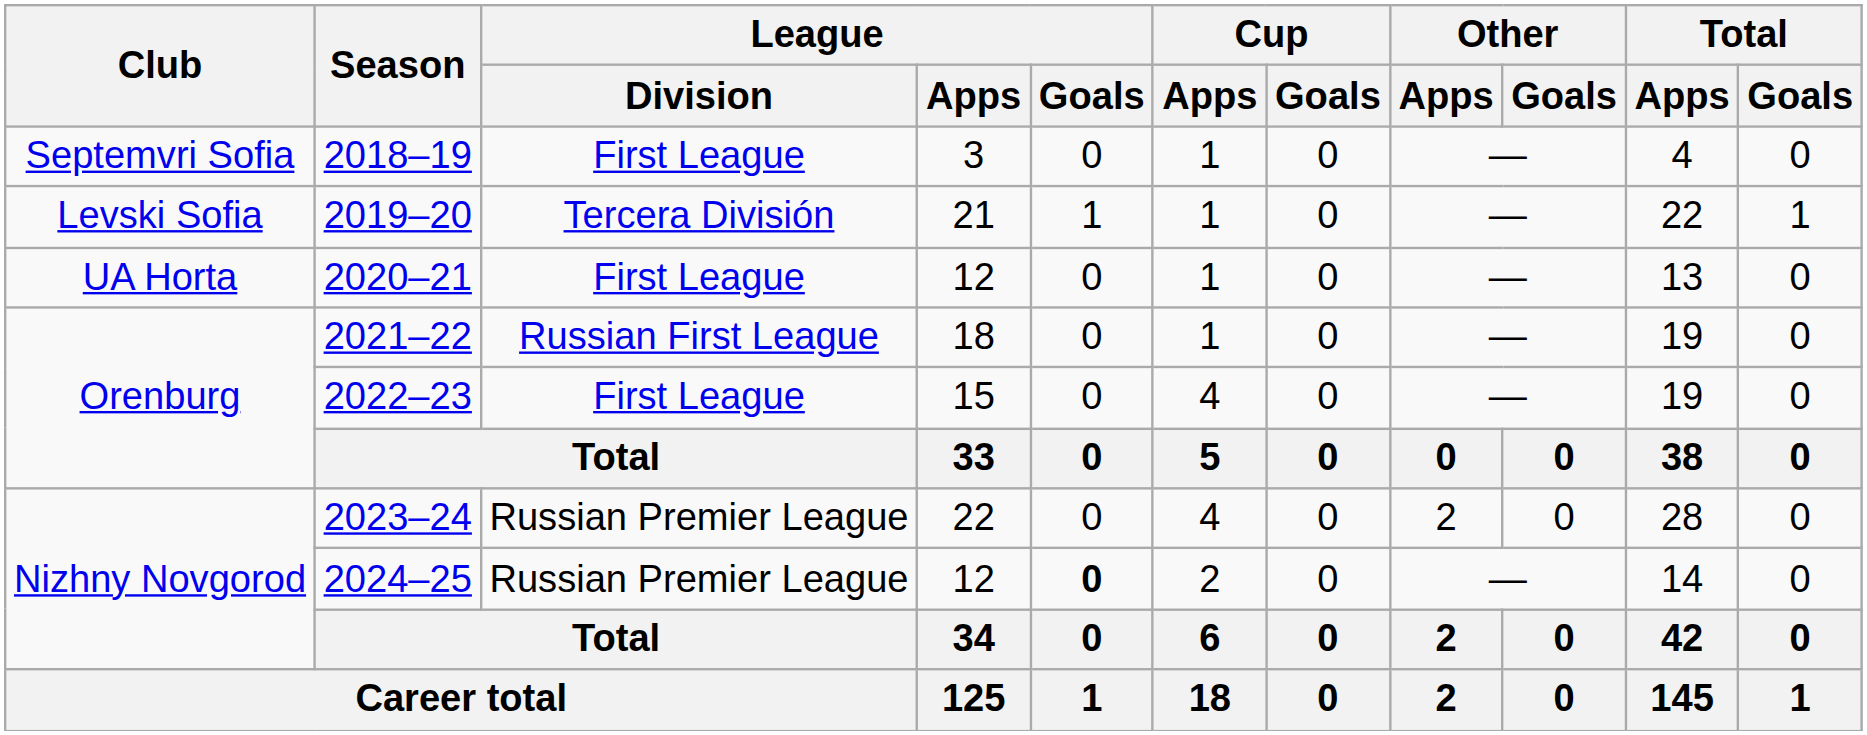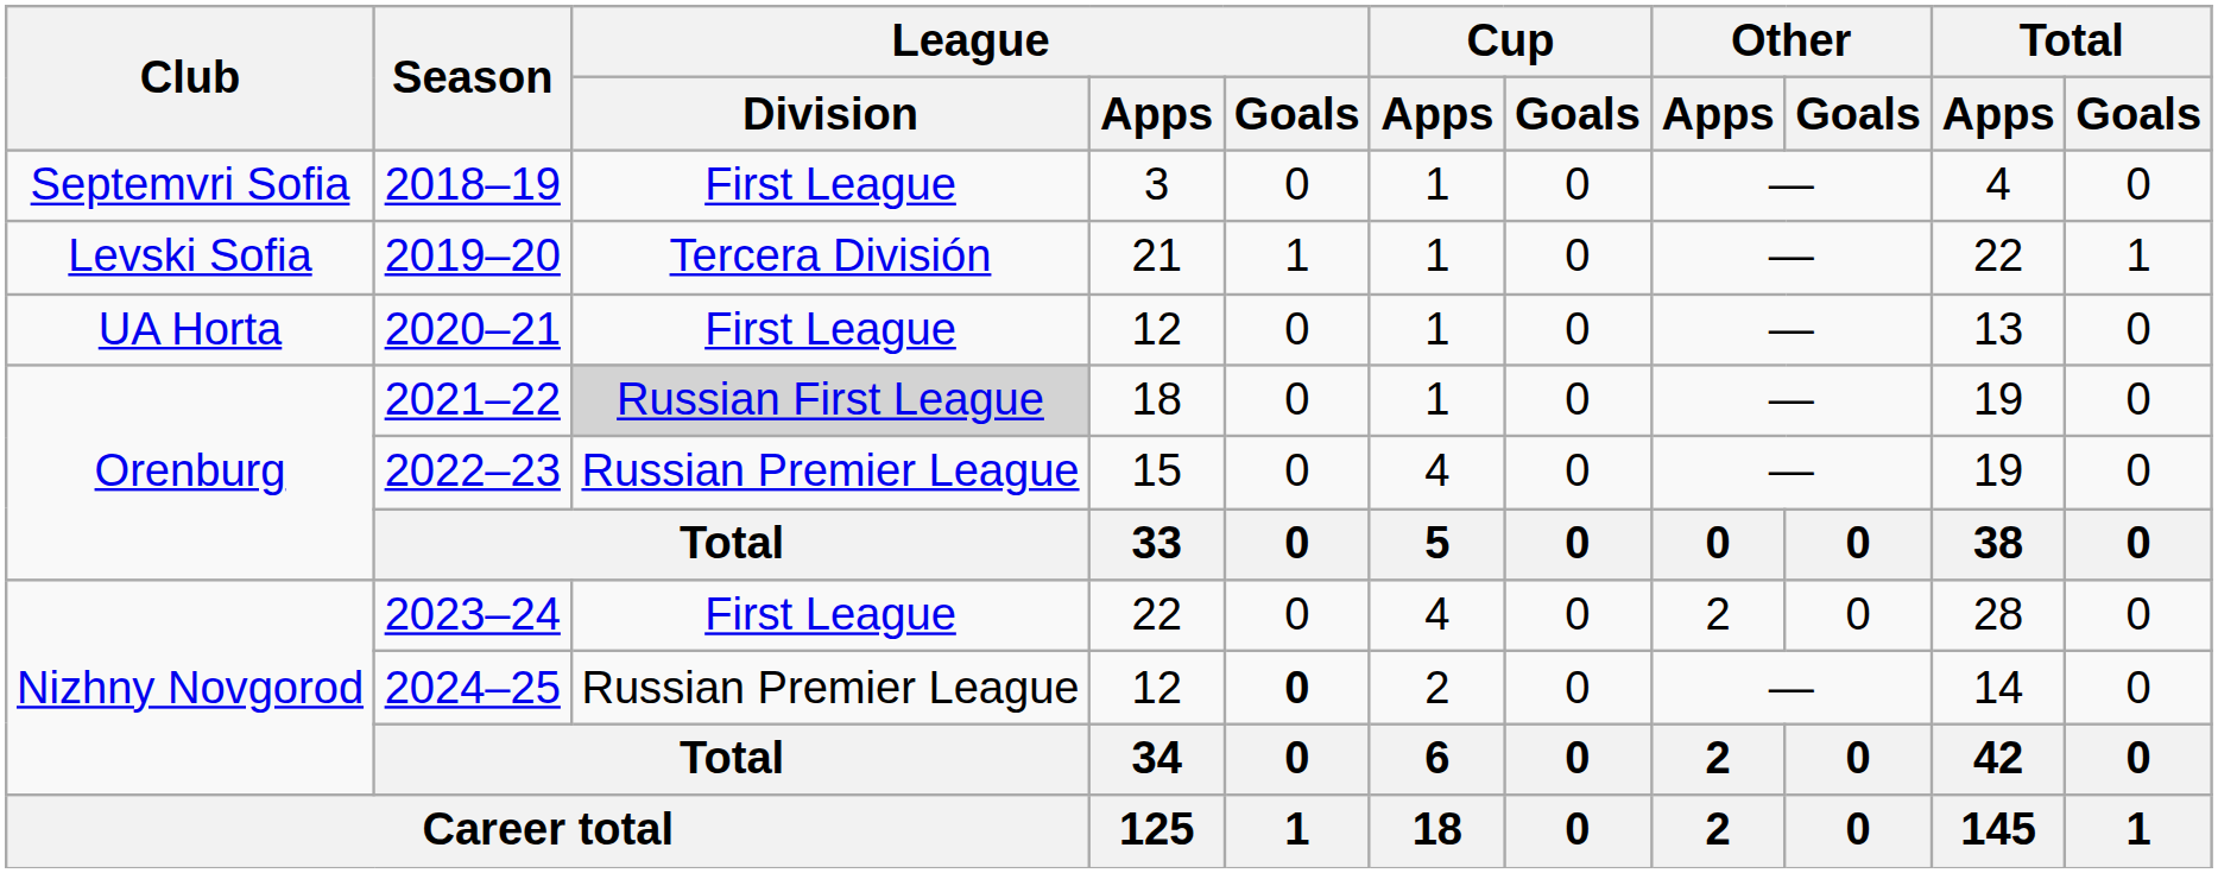 <table class="wikitable" style="text-align: center;">
 <tr>
 <th rowspan="2">Club</th>
 <th rowspan="2">Season</th>
 <th colspan="3">League</th>
 <th colspan="2">Cup</th>
 <th colspan="2">Other</th>
 <th colspan="2">Total</th>
 </tr>
 <tr>
 <th>Division</th>
 <th>Apps</th>
 <th>Goals</th>
 <th>Apps</th>
 <th>Goals</th>
 <th>Apps</th>
 <th>Goals</th>
 <th>Apps</th>
 <th>Goals</th>
 </tr>
 <tr>
 <td><a href='#'>Septemvri Sofia</a></td>
 <td><a href='#'>2018–19</a></td>
 <td><a href='#'>First League</a></td>
 <td>3</td>
 <td>0</td>
 <td>1</td>
 <td>0</td>
 <td colspan="2">—</td>
 <td>4</td>
 <td>0</td>
 </tr>
 <tr>
 <td><a href='#'>Levski Sofia</a></td>
 <td><a href='#'>2019–20</a></td>
 <td><a href='#'>Tercera División</a></td>
 <td>21</td>
 <td>1</td>
 <td>1</td>
 <td>0</td>
 <td colspan="2">—</td>
 <td>22</td>
 <td>1</td>
 </tr>
 <tr>
 <td><a href='#'>UA Horta</a></td>
 <td><a href='#'>2020–21</a></td>
 <td><a href='#'>First League</a></td>
 <td>12</td>
 <td>0</td>
 <td>1</td>
 <td>0</td>
 <td colspan="2">—</td>
 <td>13</td>
 <td>0</td>
 </tr>
 <tr>
 <td rowspan="3"><a href='#'>Orenburg</a></td>
 <td><a href='#'>2021–22</a></td>
-<td><a href='#'>Russian First League</a></td>
+<td style="background: lightgrey;"><a href='#'>Russian First League</a></td>
 <td>18</td>
 <td>0</td>
 <td>1</td>
 <td>0</td>
 <td colspan="2">—</td>
 <td>19</td>
 <td>0</td>
 </tr>
 <tr>
 <td><a href='#'>2022–23</a></td>
-<td><a href='#'>First League</a></td>
+<td><a href='#'>Russian Premier League</a></td>
 <td>15</td>
 <td>0</td>
 <td>4</td>
 <td>0</td>
 <td colspan="2">—</td>
 <td>19</td>
 <td>0</td>
 </tr>
 <tr>
 <th colspan="2">Total</th>
 <th>33</th>
 <th>0</th>
 <th>5</th>
 <th>0</th>
 <th>0</th>
 <th>0</th>
 <th>38</th>
 <th>0</th>
 </tr>
 <tr>
 <td rowspan="3"><a href='#'>Nizhny Novgorod</a></td>
 <td><a href='#'>2023–24</a></td>
-<td>Russian Premier League</td>
+<td><a href='#'>First League</a></td>
 <td>22</td>
 <td>0</td>
 <td>4</td>
 <td>0</td>
 <td>2</td>
 <td>0</td>
 <td>28</td>
 <td>0</td>
 </tr>
 <tr>
 <td><a href='#'>2024–25</a></td>
 <td>Russian Premier League</td>
 <td>12</td>
 <td><strong>0</strong></td>
 <td>2</td>
 <td>0</td>
 <td colspan="2">—</td>
 <td>14</td>
 <td>0</td>
 </tr>
 <tr>
 <th colspan="2">Total</th>
 <th>34</th>
 <th>0</th>
 <th>6</th>
 <th>0</th>
 <th>2</th>
 <th>0</th>
 <th>42</th>
 <th>0</th>
 </tr>
 <tr>
 <th colspan="3">Career total</th>
 <th>125</th>
 <th>1</th>
 <th>18</th>
 <th>0</th>
 <th>2</th>
 <th>0</th>
 <th>145</th>
 <th>1</th>
 </tr>
 </table>
